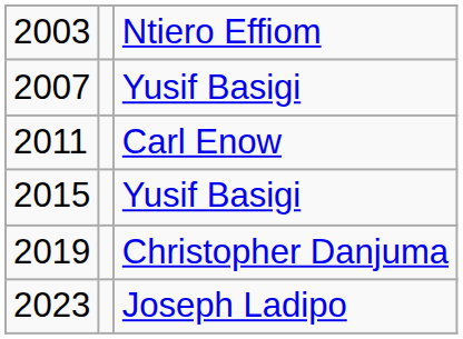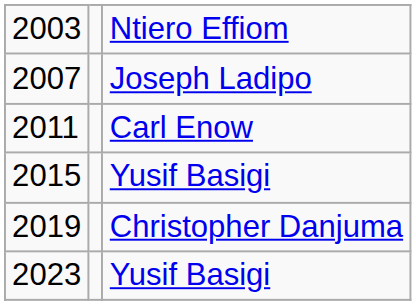 <table class="wikitable">
 <tr>
 <td>2003</td>
 <td></td>
 <td> <a href='#'>Ntiero Effiom</a></td>
 </tr>
 <tr>
 <td>2007</td>
 <td></td>
-<td> <a href='#'>Yusif Basigi</a></td>
+<td> <a href='#'>Joseph Ladipo</a></td>
 </tr>
 <tr>
 <td>2011</td>
 <td></td>
 <td> <a href='#'>Carl Enow</a></td>
 </tr>
 <tr>
 <td>2015</td>
 <td></td>
 <td> <a href='#'>Yusif Basigi</a></td>
 </tr>
 <tr>
 <td>2019</td>
 <td></td>
 <td> <a href='#'>Christopher Danjuma</a></td>
 </tr>
 <tr>
 <td>2023</td>
 <td></td>
-<td> <a href='#'>Joseph Ladipo</a></td>
+<td> <a href='#'>Yusif Basigi</a></td>
 </tr>
 </table>
